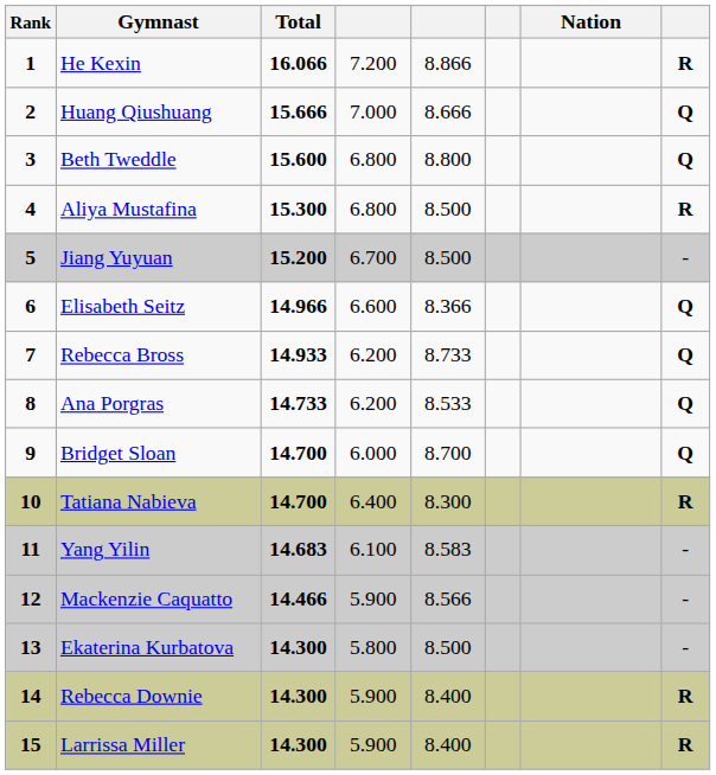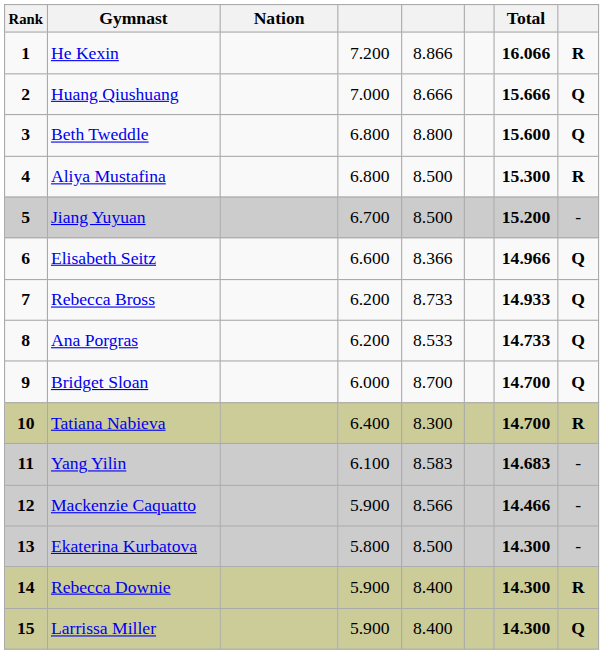 <table class="wikitable sortable" style="text-align:center; font-size:100%">
 <tr>
 <th scope="col"  style="width:15px;"><small>Rank</small></th>
 <th scope="col"  style="width:150px;">Gymnast</th>
-<th scope="col"  style="width:50px;">Total</th>
+<th scope="col"  style="width:100px;">Nation</th>
 <th scope="col"  style="width:50px;"><small></small></th>
 <th scope="col"  style="width:50px;"><small></small></th>
 <th scope="col"  style="width:20px;"><small></small></th>
-<th scope="col"  style="width:100px;">Nation</th>
+<th scope="col"  style="width:50px;">Total</th>
 <th scope="col"  style="width:30px;"><small></small></th>
 </tr>
 <tr>
 <td scope=row style="text-align:center"><strong>1</strong></td>
 <td height="30" style="text-align:left;"><a href='#'>He Kexin</a></td>
-<td><strong>16.066</strong></td>
+<td style="text-align:left;"><small></small></td>
 <td>7.200</td>
 <td>8.866</td>
 <td></td>
-<td style="text-align:left;"><small></small></td>
+<td><strong>16.066</strong></td>
 <td><strong>R</strong></td>
 </tr>
 <tr>
 <td scope=row style="text-align:center"><strong>2</strong></td>
 <td height="30" align=left><a href='#'>Huang Qiushuang</a></td>
-<td><strong>15.666</strong></td>
+<td style="text-align:left;"><small></small></td>
 <td>7.000</td>
 <td>8.666</td>
 <td></td>
-<td style="text-align:left;"><small></small></td>
+<td><strong>15.666</strong></td>
 <td><strong>Q</strong></td>
 </tr>
 <tr>
 <td scope=row style="text-align:center"><strong>3</strong></td>
 <td height="30" style="text-align:left;"><a href='#'>Beth Tweddle</a></td>
-<td><strong>15.600</strong></td>
+<td style="text-align:left;"><small></small></td>
 <td>6.800</td>
 <td>8.800</td>
 <td></td>
-<td style="text-align:left;"><small></small></td>
+<td><strong>15.600</strong></td>
 <td><strong>Q</strong></td>
 </tr>
 <tr>
 <td scope=row style="text-align:center"><strong>4</strong></td>
 <td height="30" align=left><a href='#'>Aliya Mustafina</a></td>
-<td><strong>15.300</strong></td>
+<td style="text-align:left;"><small></small></td>
 <td>6.800</td>
 <td>8.500</td>
 <td></td>
-<td style="text-align:left;"><small></small></td>
+<td><strong>15.300</strong></td>
 <td><strong>R</strong></td>
 </tr>
 <tr style="background:#cccccc;">
 <td scope=row style="text-align:center"><strong>5</strong></td>
 <td height="30" style="text-align:left;"><a href='#'>Jiang Yuyuan</a></td>
-<td><strong>15.200</strong></td>
+<td style="text-align:left;"><small></small></td>
 <td>6.700</td>
 <td>8.500</td>
 <td></td>
-<td style="text-align:left;"><small></small></td>
+<td><strong>15.200</strong></td>
 <td>-</td>
 </tr>
 <tr>
 <td scope=row style="text-align:center"><strong>6</strong></td>
 <td height="30" align=left><a href='#'>Elisabeth Seitz</a></td>
-<td><strong>14.966</strong></td>
+<td style="text-align:left;"><small></small></td>
 <td>6.600</td>
 <td>8.366</td>
 <td></td>
-<td style="text-align:left;"><small></small></td>
+<td><strong>14.966</strong></td>
 <td><strong>Q</strong></td>
 </tr>
 <tr>
 <td scope=row style="text-align:center"><strong>7</strong></td>
 <td height="30" align=left><a href='#'>Rebecca Bross</a></td>
-<td><strong>14.933</strong></td>
+<td style="text-align:left;"><small></small></td>
 <td>6.200</td>
 <td>8.733</td>
 <td></td>
-<td style="text-align:left;"><small></small></td>
+<td><strong>14.933</strong></td>
 <td><strong>Q</strong></td>
 </tr>
 <tr>
 <td scope=row style="text-align:center"><strong>8</strong></td>
 <td height="30" align=left><a href='#'>Ana Porgras</a></td>
-<td><strong>14.733</strong></td>
+<td style="text-align:left;"><small></small></td>
 <td>6.200</td>
 <td>8.533</td>
 <td></td>
-<td style="text-align:left;"><small></small></td>
+<td><strong>14.733</strong></td>
 <td><strong>Q</strong></td>
 </tr>
 <tr>
 <td scope=row style="text-align:center"><strong>9</strong></td>
 <td height="30" align=left><a href='#'>Bridget Sloan</a></td>
-<td><strong>14.700</strong></td>
+<td style="text-align:left;"><small></small></td>
 <td>6.000</td>
 <td>8.700</td>
 <td></td>
-<td style="text-align:left;"><small></small></td>
+<td><strong>14.700</strong></td>
 <td><strong>Q</strong></td>
 </tr>
 <tr style="background:#cccc99;">
 <td scope=row style="text-align:center"><strong>10</strong></td>
 <td height="30" align=left><a href='#'>Tatiana Nabieva</a></td>
-<td><strong>14.700</strong></td>
+<td style="text-align:left;"><small></small></td>
 <td>6.400</td>
 <td>8.300</td>
 <td></td>
-<td style="text-align:left;"><small></small></td>
+<td><strong>14.700</strong></td>
 <td><strong>R</strong></td>
 </tr>
 <tr style="background:#cccccc;">
 <td scope=row style="text-align:center"><strong>11</strong></td>
 <td height="30" align=left><a href='#'>Yang Yilin</a></td>
-<td><strong>14.683</strong></td>
+<td style="text-align:left;"><small></small></td>
 <td>6.100</td>
 <td>8.583</td>
 <td></td>
-<td style="text-align:left;"><small></small></td>
+<td><strong>14.683</strong></td>
 <td>-</td>
 </tr>
 <tr style="background:#cccccc;">
 <td scope=row style="text-align:center"><strong>12</strong></td>
 <td height="30" align=left><a href='#'>Mackenzie Caquatto</a></td>
-<td><strong>14.466</strong></td>
+<td style="text-align:left;"><small></small></td>
 <td>5.900</td>
 <td>8.566</td>
 <td></td>
-<td style="text-align:left;"><small></small></td>
+<td><strong>14.466</strong></td>
 <td>-</td>
 </tr>
 <tr style="background:#cccccc;">
 <td scope=row style="text-align:center"><strong>13</strong></td>
 <td height="30" align=left><a href='#'>Ekaterina Kurbatova</a></td>
-<td><strong>14.300</strong></td>
+<td style="text-align:left;"><small></small></td>
 <td>5.800</td>
 <td>8.500</td>
 <td></td>
-<td style="text-align:left;"><small></small></td>
+<td><strong>14.300</strong></td>
 <td>-</td>
 </tr>
 <tr style="background:#cccc99;">
 <td scope=row style="text-align:center"><strong>14</strong></td>
 <td height="30" align=left><a href='#'>Rebecca Downie</a></td>
-<td><strong>14.300</strong></td>
+<td style="text-align:left;"><small></small></td>
 <td>5.900</td>
 <td>8.400</td>
 <td></td>
-<td style="text-align:left;"><small></small></td>
+<td><strong>14.300</strong></td>
 <td><strong>R</strong></td>
 </tr>
 <tr style="background:#cccc99;">
 <td scope=row style="text-align:center"><strong>15</strong></td>
 <td height="30" align=left><a href='#'>Larrissa Miller</a></td>
-<td><strong>14.300</strong></td>
+<td style="text-align:left;"><small></small></td>
 <td>5.900</td>
 <td>8.400</td>
 <td></td>
-<td style="text-align:left;"><small></small></td>
-<td><strong>R</strong></td>
+<td><strong>14.300</strong></td>
+<td><strong>Q</strong></td>
 </tr>
 </table>
